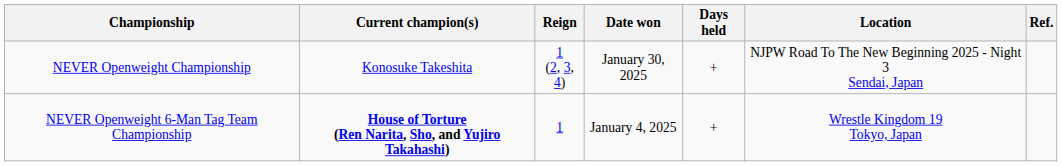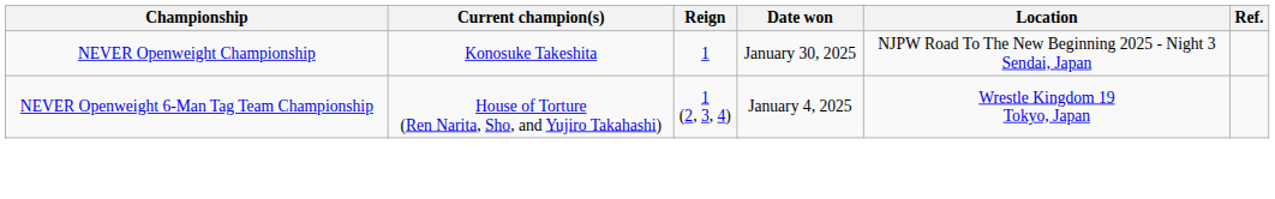 <table class="wikitable sortable" width=98% style="text-align:center;">
 <tr>
 <th>Championship</th>
 <th>Current champion(s)</th>
 <th>Reign</th>
 <th>Date won</th>
-<th>Days held</th>
 <th>Location</th>
 <th>Ref.</th>
 </tr>
 <tr>
 <td><a href='#'>NEVER Openweight Championship</a></td>
 <td><a href='#'>Konosuke Takeshita</a></td>
-<td><a href='#'>1</a><br>(<a href='#'>2</a>, <a href='#'>3</a>, <a href='#'>4</a>)</td>
+<td><a href='#'>1</a></td>
 <td>January 30, 2025</td>
-<td>+</td>
 <td>NJPW Road To The New Beginning 2025 - Night 3<br><a href='#'>Sendai, Japan</a></td>
 <td></td>
 </tr>
 <tr>
 <td><a href='#'>NEVER Openweight 6-Man Tag Team Championship</a></td>
-<td><strong><br><a href='#'>House of Torture</a><br>(<a href='#'>Ren Narita</a>, <a href='#'>Sho</a>, and <a href='#'>Yujiro Takahashi</a>)</strong></td>
-<td><a href='#'>1</a></td>
+<td><br><a href='#'>House of Torture</a><br>(<a href='#'>Ren Narita</a>, <a href='#'>Sho</a>, and <a href='#'>Yujiro Takahashi</a>)</td>
+<td><a href='#'>1</a><br>(<a href='#'>2</a>, <a href='#'>3</a>, <a href='#'>4</a>)</td>
 <td>January 4, 2025</td>
-<td>+</td>
 <td><a href='#'>Wrestle Kingdom 19</a><br><a href='#'>Tokyo, Japan</a></td>
 <td></td>
 </tr>
 </table>
